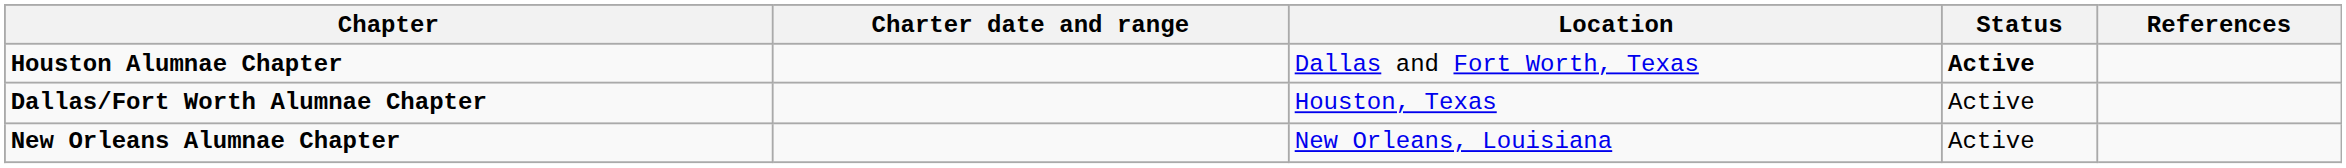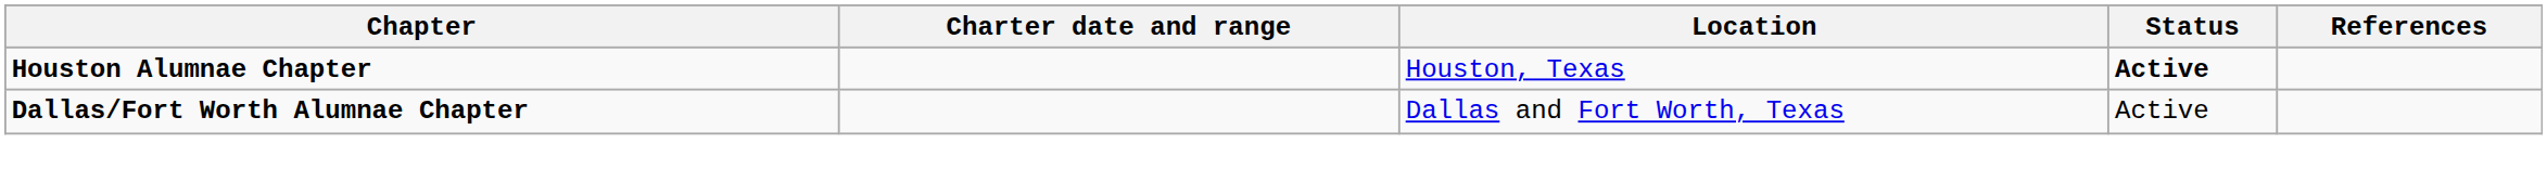 <table class="wikitable sortable" style="width:100%;">
 <tr>
 <th>Chapter</th>
 <th>Charter date and range</th>
 <th>Location</th>
 <th>Status</th>
 <th>References</th>
 </tr>
 <tr>
 <td><strong>Houston Alumnae Chapter</strong></td>
 <td></td>
-<td><a href='#'>Dallas</a> and <a href='#'>Fort Worth, Texas</a></td>
+<td><a href='#'>Houston, Texas</a></td>
 <td><strong>Active</strong></td>
 <td></td>
 </tr>
 <tr>
 <td><strong>Dallas/Fort Worth Alumnae Chapter</strong></td>
 <td></td>
-<td><a href='#'>Houston, Texas</a></td>
-<td>Active</td>
-<td></td>
-</tr>
-<tr>
-<td><strong>New Orleans Alumnae Chapter</strong></td>
-<td></td>
-<td><a href='#'>New Orleans, Louisiana</a></td>
+<td><a href='#'>Dallas</a> and <a href='#'>Fort Worth, Texas</a></td>
 <td>Active</td>
 <td></td>
 </tr>
 </table>
